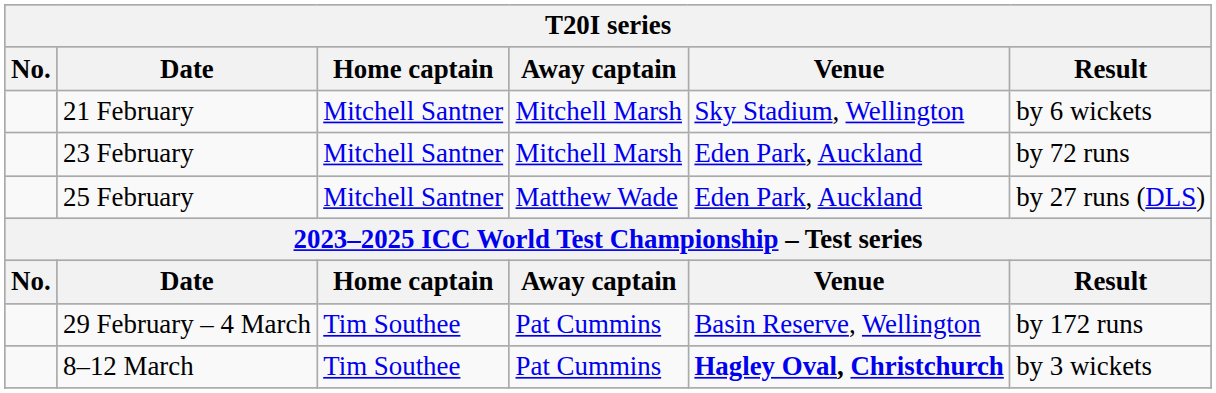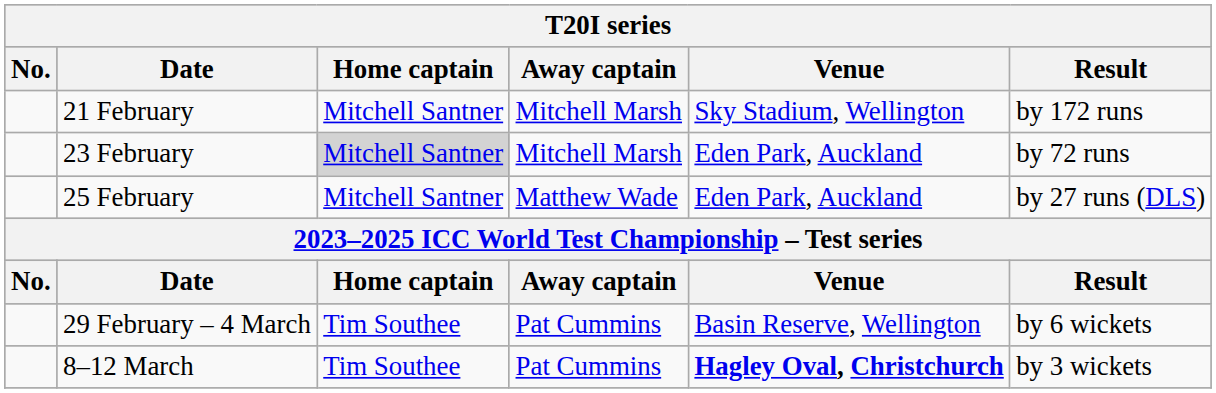 <table class="wikitable">
 <tr>
 <th colspan="9">T20I series</th>
 </tr>
 <tr>
 <th>No.</th>
 <th>Date</th>
 <th>Home captain</th>
 <th>Away captain</th>
 <th>Venue</th>
 <th>Result</th>
 </tr>
 <tr>
 <td></td>
 <td>21 February</td>
 <td><a href='#'>Mitchell Santner</a></td>
 <td><a href='#'>Mitchell Marsh</a></td>
 <td><a href='#'>Sky Stadium</a>, <a href='#'>Wellington</a></td>
-<td> by 6 wickets</td>
+<td> by 172 runs</td>
 </tr>
 <tr>
 <td></td>
 <td>23 February</td>
-<td><a href='#'>Mitchell Santner</a></td>
+<td style="background: lightgrey;"><a href='#'>Mitchell Santner</a></td>
 <td><a href='#'>Mitchell Marsh</a></td>
 <td><a href='#'>Eden Park</a>, <a href='#'>Auckland</a></td>
 <td> by 72 runs</td>
 </tr>
 <tr>
 <td></td>
 <td>25 February</td>
 <td><a href='#'>Mitchell Santner</a></td>
 <td><a href='#'>Matthew Wade</a></td>
 <td><a href='#'>Eden Park</a>, <a href='#'>Auckland</a></td>
 <td> by 27 runs (<a href='#'>DLS</a>)</td>
 </tr>
 <tr>
 <th colspan="9"><a href='#'>2023–2025 ICC World Test Championship</a> – Test series</th>
 </tr>
 <tr>
 <th>No.</th>
 <th>Date</th>
 <th>Home captain</th>
 <th>Away captain</th>
 <th>Venue</th>
 <th>Result</th>
 </tr>
 <tr>
 <td></td>
 <td>29 February – 4 March</td>
 <td><a href='#'>Tim Southee</a></td>
 <td><a href='#'>Pat Cummins</a></td>
 <td><a href='#'>Basin Reserve</a>, <a href='#'>Wellington</a></td>
-<td> by 172 runs</td>
+<td> by 6 wickets</td>
 </tr>
 <tr>
 <td></td>
 <td>8–12 March</td>
 <td><a href='#'>Tim Southee</a></td>
 <td><a href='#'>Pat Cummins</a></td>
 <td><strong><a href='#'>Hagley Oval</a>, <a href='#'>Christchurch</a></strong></td>
 <td> by 3 wickets</td>
 </tr>
 </table>
